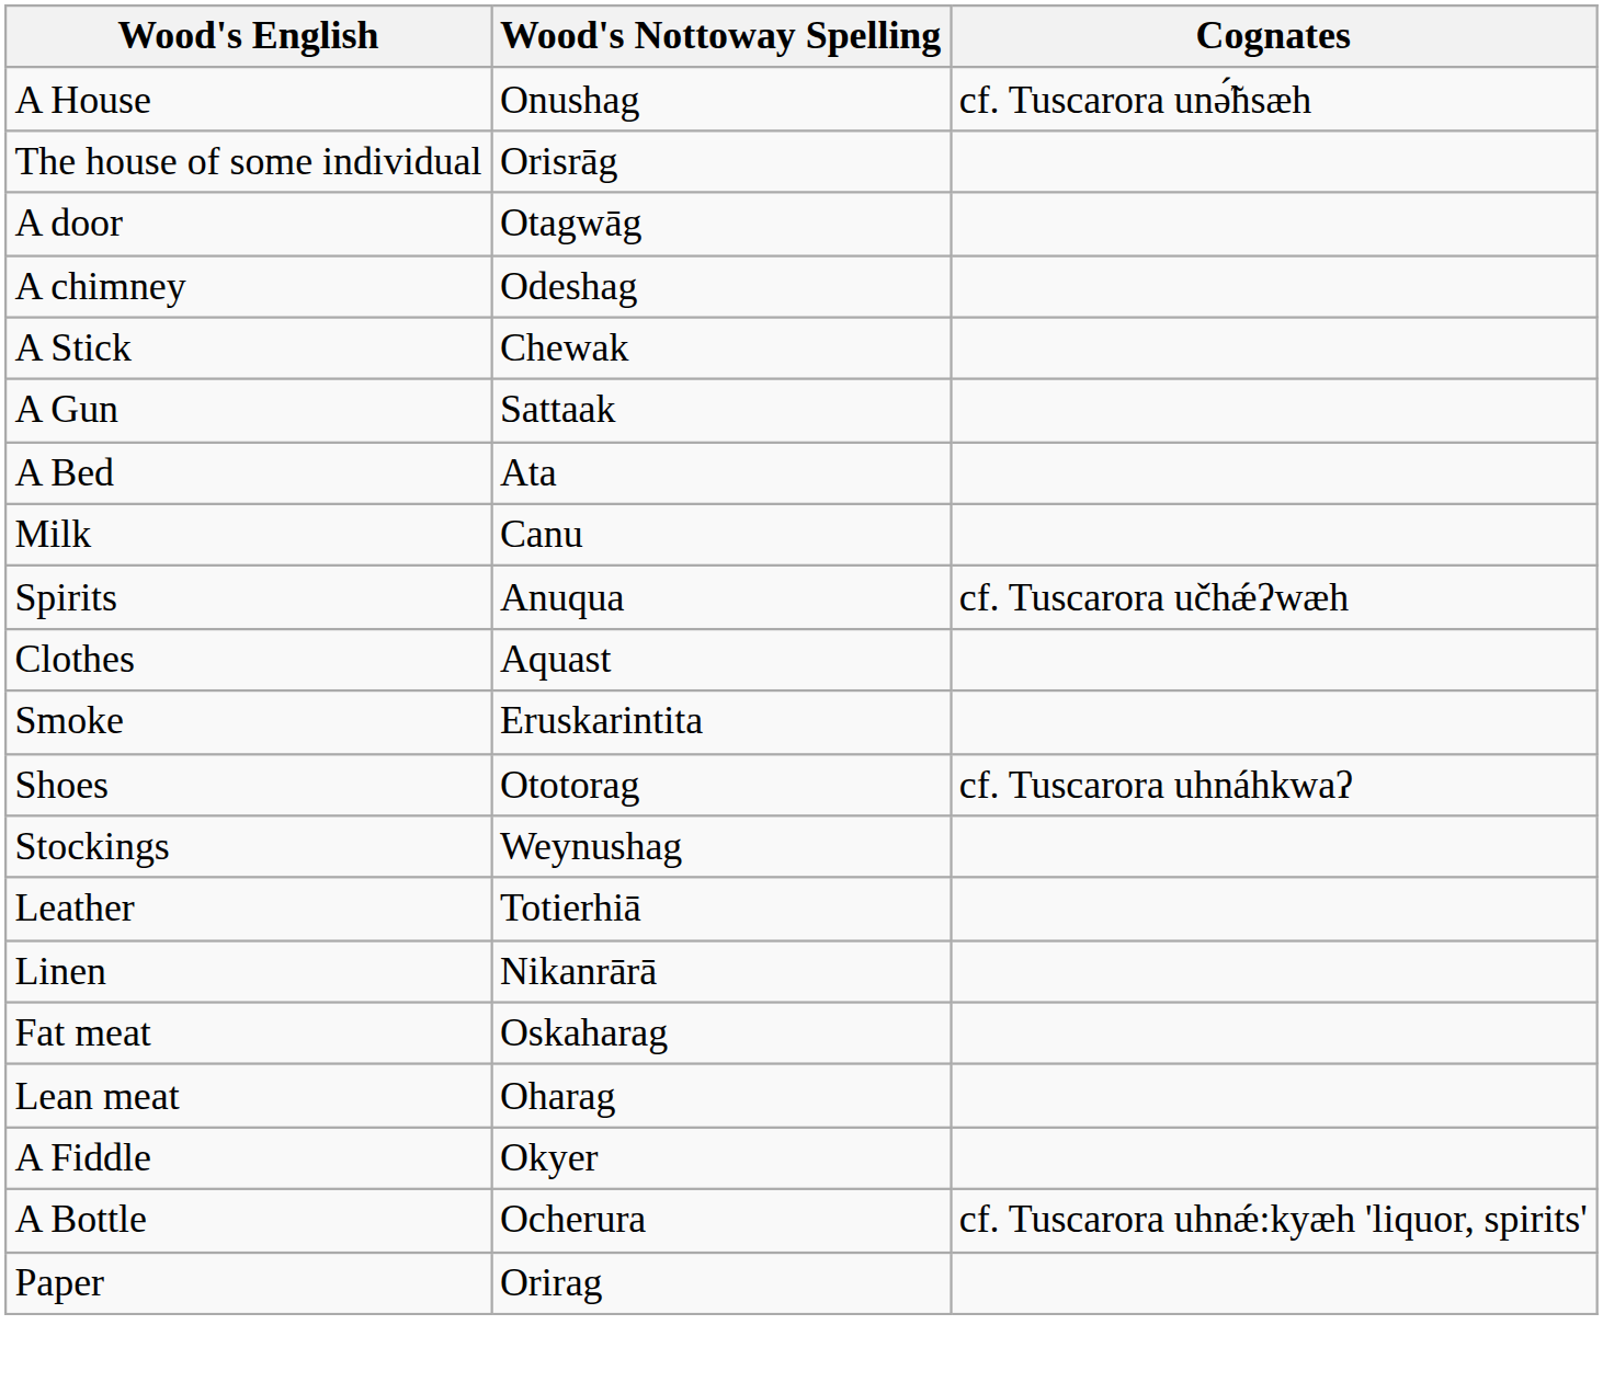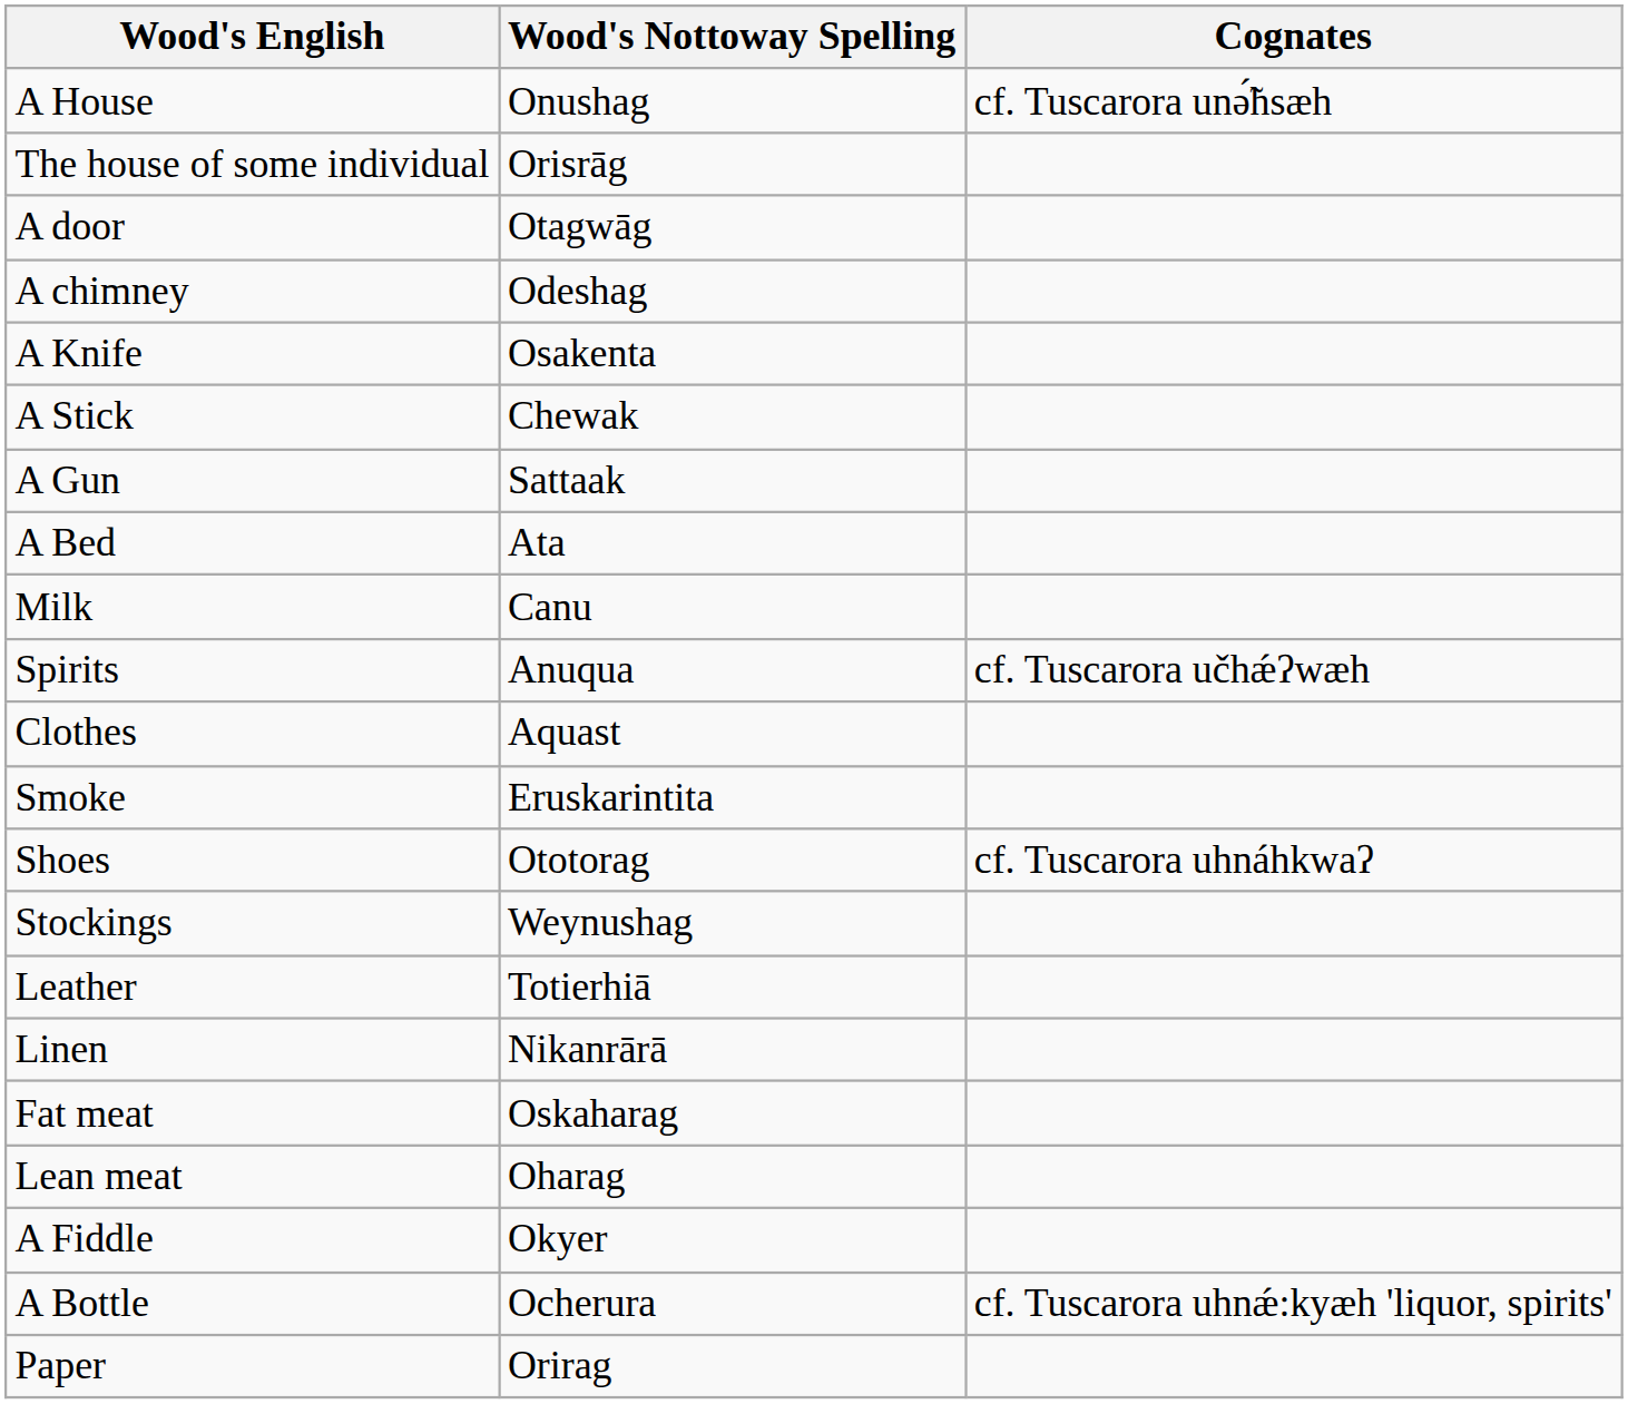 <table class="wikitable">
 <tr>
 <th>Wood's English</th>
 <th>Wood's Nottoway Spelling</th>
 <th>Cognates</th>
 </tr>
 <tr>
 <td>A House</td>
 <td>Onushag</td>
 <td>cf. Tuscarora unə̃́hsæh</td>
 </tr>
 <tr>
 <td>The house of some individual</td>
 <td>Orisrāg</td>
 </tr>
 <tr>
 <td>A door</td>
 <td>Otagwāg</td>
 <td></td>
 </tr>
 <tr>
 <td>A chimney</td>
 <td>Odeshag</td>
+<td></td>
+</tr>
+<tr>
+<td>A Knife</td>
+<td>Osakenta</td>
 <td></td>
 </tr>
 <tr>
 <td>A Stick</td>
 <td>Chewak</td>
 <td></td>
 </tr>
 <tr>
 <td>A Gun</td>
 <td>Sattaak</td>
 <td></td>
 </tr>
 <tr>
 <td>A Bed</td>
 <td>Ata</td>
 <td></td>
 </tr>
 <tr>
 <td>Milk</td>
 <td>Canu</td>
 <td></td>
 </tr>
 <tr>
 <td>Spirits</td>
 <td>Anuqua</td>
 <td>cf. Tuscarora učhǽʔwæh</td>
 </tr>
 <tr>
 <td>Clothes</td>
 <td>Aquast</td>
 <td></td>
 </tr>
 <tr>
 <td>Smoke</td>
 <td>Eruskarintita</td>
 <td></td>
 </tr>
 <tr>
 <td>Shoes</td>
 <td>Ototorag</td>
 <td>cf. Tuscarora uhnáhkwaʔ</td>
 </tr>
 <tr>
 <td>Stockings</td>
 <td>Weynushag</td>
 <td></td>
 </tr>
 <tr>
 <td>Leather</td>
 <td>Totierhiā</td>
 <td></td>
 </tr>
 <tr>
 <td>Linen</td>
 <td>Nikanrārā</td>
 <td></td>
 </tr>
 <tr>
 <td>Fat meat</td>
 <td>Oskaharag</td>
 <td></td>
 </tr>
 <tr>
 <td>Lean meat</td>
 <td>Oharag</td>
 <td></td>
 </tr>
 <tr>
 <td>A Fiddle</td>
 <td>Okyer</td>
 <td></td>
 </tr>
 <tr>
 <td>A Bottle</td>
 <td>Ocherura</td>
 <td>cf. Tuscarora uhnǽ:kyæh 'liquor, spirits'</td>
 </tr>
 <tr>
 <td>Paper</td>
 <td>Orirag</td>
 <td></td>
 </tr>
 </table>
